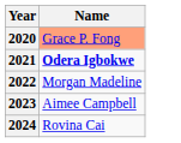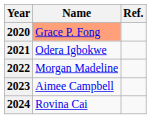 <table class="sortable wikitable">
 <tr>
 <th>Year</th>
 <th>Name</th>
+<th>Ref.</th>
 </tr>
 <tr>
 <th>2020</th>
 <td style="background: lightsalmon;"><a href='#'>Grace P. Fong</a></td>
+<td></td>
 </tr>
 <tr>
 <th>2021</th>
-<td><strong><a href='#'>Odera Igbokwe</a></strong></td>
+<td><a href='#'>Odera Igbokwe</a></td>
+<td></td>
 </tr>
 <tr>
 <th>2022</th>
 <td><a href='#'>Morgan Madeline</a></td>
+<td></td>
 </tr>
 <tr>
 <th>2023</th>
 <td><a href='#'>Aimee Campbell</a></td>
+<td></td>
 </tr>
 <tr>
 <th>2024</th>
 <td><a href='#'>Rovina Cai</a></td>
+<td></td>
 </tr>
 </table>
